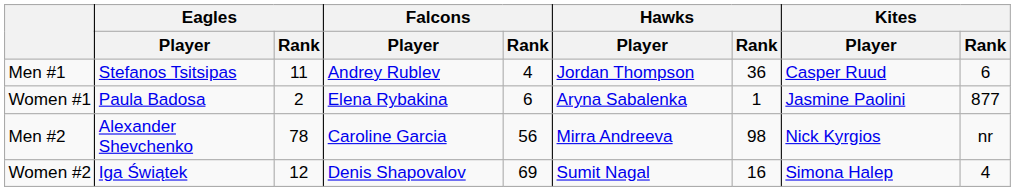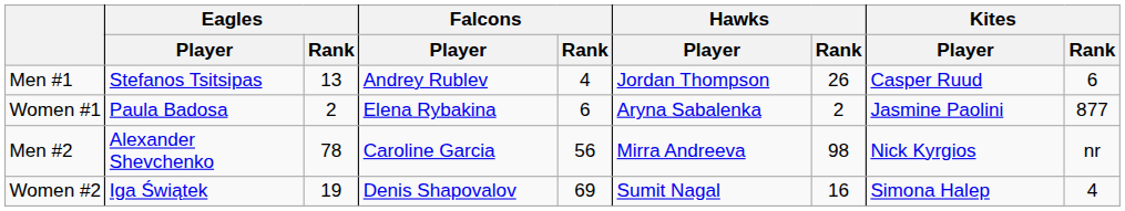 <table class="wikitable nowrap">
 <tr>
 <th rowspan=2 style="border-right: 1pt black solid"></th>
 <th colspan=2 style="border-right: 1pt black solid">Eagles</th>
 <th colspan=2 style="border-right: 1pt black solid">Falcons</th>
 <th colspan=2 style="border-right: 1pt black solid">Hawks</th>
 <th colspan=2>Kites</th>
 </tr>
 <tr>
 <th width=160>Player</th>
 <th style="border-right: 1pt black solid">Rank</th>
 <th width=160>Player</th>
 <th style="border-right: 1pt black solid">Rank</th>
 <th width=160>Player</th>
 <th style="border-right: 1pt black solid">Rank</th>
 <th width=160>Player</th>
 <th>Rank</th>
 </tr>
 <tr>
 <td style="border-right: 1pt black solid">Men #1</td>
 <td> <a href='#'>Stefanos Tsitsipas</a></td>
-<td align=center style="border-right: 1pt black solid">11</td>
+<td align=center style="border-right: 1pt black solid">13</td>
 <td> <a href='#'>Andrey Rublev</a></td>
 <td align=center style="border-right: 1pt black solid">4</td>
 <td> <a href='#'>Jordan Thompson</a></td>
-<td align=center style="border-right: 1pt black solid">36</td>
+<td align=center style="border-right: 1pt black solid">26</td>
 <td> <a href='#'>Casper Ruud</a></td>
 <td align=center>6</td>
 </tr>
 <tr>
 <td style="border-right: 1pt black solid">Women #1</td>
 <td> <a href='#'>Paula Badosa</a></td>
 <td align=center style="border-right: 1pt black solid">2</td>
 <td> <a href='#'>Elena Rybakina</a></td>
 <td align=center style="border-right: 1pt black solid">6</td>
 <td> <a href='#'>Aryna Sabalenka</a></td>
-<td align=center style="border-right: 1pt black solid">1</td>
+<td align=center style="border-right: 1pt black solid">2</td>
 <td> <a href='#'>Jasmine Paolini</a></td>
 <td align=center>877</td>
 </tr>
 <tr>
 <td style="border-right: 1pt black solid">Men #2</td>
 <td> <a href='#'>Alexander Shevchenko</a></td>
 <td align="center" style="border-right: 1pt black solid">78</td>
 <td> <a href='#'>Caroline Garcia</a></td>
 <td align=center style="border-right: 1pt black solid">56</td>
 <td> <a href='#'>Mirra Andreeva</a></td>
 <td align=center style="border-right: 1pt black solid">98</td>
 <td> <a href='#'>Nick Kyrgios</a></td>
 <td align=center>nr</td>
 </tr>
 <tr>
 <td style="border-right: 1pt black solid">Women #2</td>
 <td> <a href='#'>Iga Świątek</a></td>
-<td align=center style="border-right: 1pt black solid">12</td>
+<td align=center style="border-right: 1pt black solid">19</td>
 <td> <a href='#'>Denis Shapovalov</a></td>
 <td align=center style="border-right: 1pt black solid">69</td>
 <td> <a href='#'>Sumit Nagal</a></td>
 <td align=center style="border-right: 1pt black solid">16</td>
 <td> <a href='#'>Simona Halep</a></td>
 <td align=center>4</td>
 </tr>
 </table>
